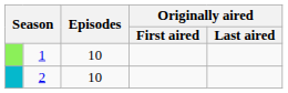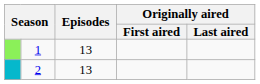 <table class=wikitable style=text-align:center>
 <tr>
 <th style="padding: 0 8px;" colspan="2" rowspan="2">Season</th>
 <th style="padding: 0 8px;" rowspan="2">Episodes</th>
 <th colspan=2>Originally aired</th>
 </tr>
 <tr>
 <th style="padding: 0 8px;">First aired</th>
 <th style="padding: 0 8px;">Last aired</th>
 </tr>
 <tr>
 <td style=background:#8BF059></td>
 <td><a href='#'>1</a></td>
-<td>10</td>
+<td>13</td>
 <td style="padding:0 8px;"></td>
 <td style="padding:0 8px;"></td>
 </tr>
 <tr>
 <td scope=row style=background:#05B8CC></td>
 <td><a href='#'>2</a></td>
-<td>10</td>
+<td>13</td>
 <td style="padding: 0 8px;"></td>
 <td style="padding:0 8px;"></td>
 </tr>
 </table>
